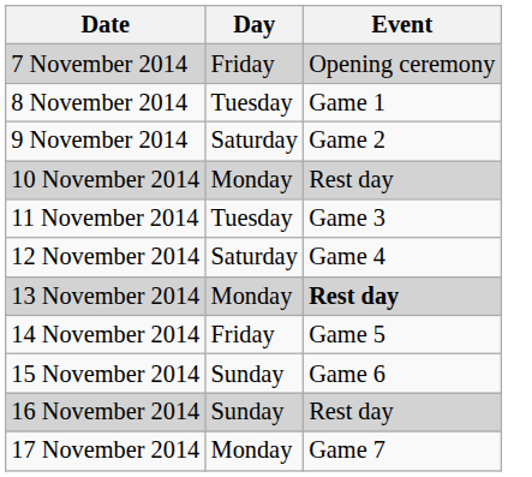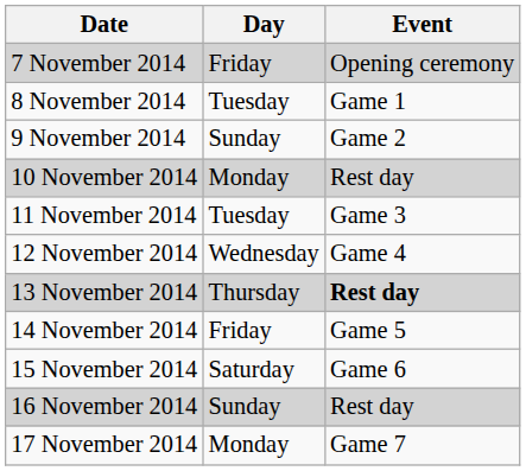 <table class="wikitable">
 <tr>
 <th>Date</th>
 <th>Day</th>
 <th>Event</th>
 </tr>
 <tr>
 <td style="background:lightgray">7 November 2014</td>
 <td style="background:lightgray">Friday</td>
 <td style="background:lightgray">Opening ceremony</td>
 </tr>
 <tr>
 <td>8 November 2014</td>
 <td>Tuesday</td>
 <td>Game 1</td>
 </tr>
 <tr>
 <td>9 November 2014</td>
-<td>Saturday</td>
+<td>Sunday</td>
 <td>Game 2</td>
 </tr>
 <tr>
 <td style="background:lightgray">10 November 2014</td>
 <td style="background:lightgray">Monday</td>
 <td style="background:lightgray">Rest day</td>
 </tr>
 <tr>
 <td>11 November 2014</td>
 <td>Tuesday</td>
 <td>Game 3</td>
 </tr>
 <tr>
 <td>12 November 2014</td>
-<td>Saturday</td>
+<td>Wednesday</td>
 <td>Game 4</td>
 </tr>
 <tr>
 <td style="background:lightgray">13 November 2014</td>
-<td style="background:lightgray">Monday</td>
+<td style="background:lightgray">Thursday</td>
 <td style="background:lightgray"><strong>Rest day</strong></td>
 </tr>
 <tr>
 <td>14 November 2014</td>
 <td>Friday</td>
 <td>Game 5</td>
 </tr>
 <tr>
 <td>15 November 2014</td>
-<td>Sunday</td>
+<td>Saturday</td>
 <td>Game 6</td>
 </tr>
 <tr>
 <td style="background:lightgray">16 November 2014</td>
 <td style="background:lightgray">Sunday</td>
 <td style="background:lightgray">Rest day</td>
 </tr>
 <tr>
 <td>17 November 2014</td>
 <td>Monday</td>
 <td>Game 7</td>
 </tr>
 </table>
